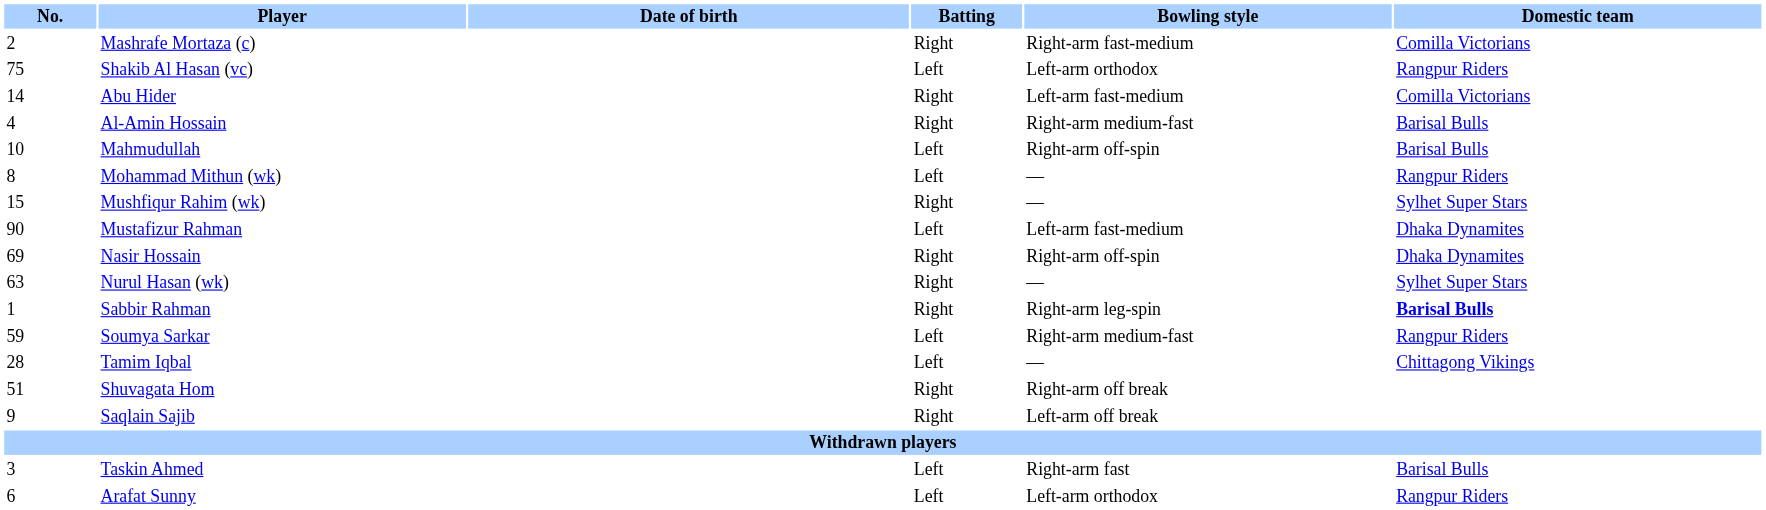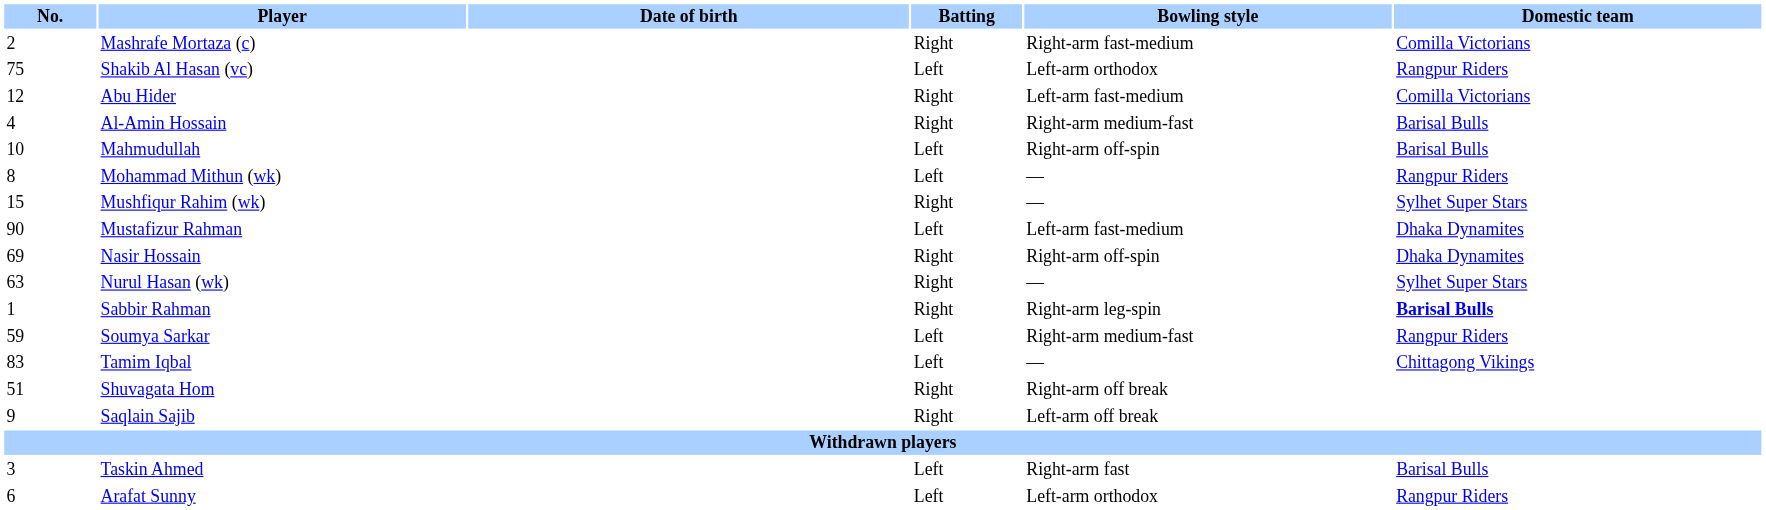 <table class="sortable" style="width:80%;" border="0" cellspacing="2" cellpadding="2">
 <tr style="background:#aad0ff;">
 <th scope="col" width="5%">No.</th>
 <th width=20%>Player</th>
 <th width=24%>Date of birth</th>
 <th width=6%>Batting</th>
 <th width=20%>Bowling style</th>
 <th width=20%>Domestic team</th>
 </tr>
 <tr>
 <td>2</td>
 <td><a href='#'>Mashrafe Mortaza</a> (<a href='#'>c</a>)</td>
 <td></td>
 <td>Right</td>
 <td>Right-arm fast-medium</td>
 <td><a href='#'>Comilla Victorians</a></td>
 </tr>
 <tr>
 <td>75</td>
 <td><a href='#'>Shakib Al Hasan</a> (<a href='#'>vc</a>)</td>
 <td></td>
 <td>Left</td>
 <td>Left-arm orthodox</td>
 <td><a href='#'>Rangpur Riders</a></td>
 </tr>
 <tr>
-<td>14</td>
+<td>12</td>
 <td><a href='#'>Abu Hider</a></td>
 <td></td>
 <td>Right</td>
 <td>Left-arm fast-medium</td>
 <td><a href='#'>Comilla Victorians</a></td>
 </tr>
 <tr>
 <td>4</td>
 <td><a href='#'>Al-Amin Hossain</a></td>
 <td></td>
 <td>Right</td>
 <td>Right-arm medium-fast</td>
 <td><a href='#'>Barisal Bulls</a></td>
 </tr>
 <tr>
 <td>10</td>
 <td><a href='#'>Mahmudullah</a></td>
 <td></td>
 <td>Left</td>
 <td>Right-arm off-spin</td>
 <td><a href='#'>Barisal Bulls</a></td>
 </tr>
 <tr>
 <td>8</td>
 <td><a href='#'>Mohammad Mithun</a> (<a href='#'>wk</a>)</td>
 <td></td>
 <td>Left</td>
 <td>—</td>
 <td><a href='#'>Rangpur Riders</a></td>
 </tr>
 <tr>
 <td>15</td>
 <td><a href='#'>Mushfiqur Rahim</a> (<a href='#'>wk</a>)</td>
 <td></td>
 <td>Right</td>
 <td>—</td>
 <td><a href='#'>Sylhet Super Stars</a></td>
 </tr>
 <tr>
 <td>90</td>
 <td><a href='#'>Mustafizur Rahman</a></td>
 <td></td>
 <td>Left</td>
 <td>Left-arm fast-medium</td>
 <td><a href='#'>Dhaka Dynamites</a></td>
 </tr>
 <tr>
 <td>69</td>
 <td><a href='#'>Nasir Hossain</a></td>
 <td></td>
 <td>Right</td>
 <td>Right-arm off-spin</td>
 <td><a href='#'>Dhaka Dynamites</a></td>
 </tr>
 <tr>
 <td>63</td>
 <td><a href='#'>Nurul Hasan</a> (<a href='#'>wk</a>)</td>
 <td></td>
 <td>Right</td>
 <td>—</td>
 <td><a href='#'>Sylhet Super Stars</a></td>
 </tr>
 <tr>
 <td>1</td>
 <td><a href='#'>Sabbir Rahman</a></td>
 <td></td>
 <td>Right</td>
 <td>Right-arm leg-spin</td>
 <td><strong><a href='#'>Barisal Bulls</a></strong></td>
 </tr>
 <tr>
 <td>59</td>
 <td><a href='#'>Soumya Sarkar</a></td>
 <td></td>
 <td>Left</td>
 <td>Right-arm medium-fast</td>
 <td><a href='#'>Rangpur Riders</a></td>
 </tr>
 <tr>
-<td>28</td>
+<td>83</td>
 <td><a href='#'>Tamim Iqbal</a></td>
 <td></td>
 <td>Left</td>
 <td>—</td>
 <td><a href='#'>Chittagong Vikings</a></td>
 </tr>
 <tr>
 <td>51</td>
 <td><a href='#'>Shuvagata Hom</a></td>
 <td></td>
 <td>Right</td>
 <td>Right-arm off break</td>
 <td></td>
 </tr>
 <tr>
 <td>9</td>
 <td><a href='#'>Saqlain Sajib</a></td>
 <td></td>
 <td>Right</td>
 <td>Left-arm off break</td>
 <td></td>
 </tr>
 <tr class=sortbottom style="background:#aad0ff;">
 <th colspan=7>Withdrawn players</th>
 </tr>
 <tr class=sortbottom>
 <td>3</td>
 <td><a href='#'>Taskin Ahmed</a></td>
 <td></td>
 <td>Left</td>
 <td>Right-arm fast</td>
 <td><a href='#'>Barisal Bulls</a></td>
 </tr>
 <tr>
 <td>6</td>
 <td><a href='#'>Arafat Sunny</a></td>
 <td></td>
 <td>Left</td>
 <td>Left-arm orthodox</td>
 <td><a href='#'>Rangpur Riders</a></td>
 </tr>
 </table>
